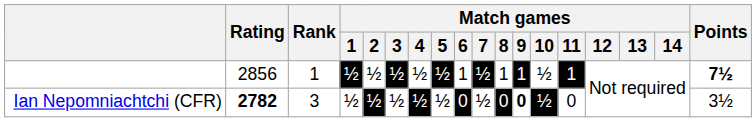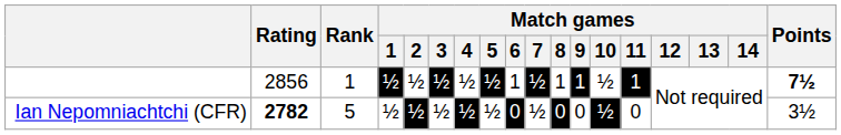 <table class="wikitable" style="text-align:center; background-color:white; color:black">
 <tr>
 <th rowspan=2></th>
 <th rowspan=2>Rating</th>
 <th rowspan=2>Rank</th>
 <th colspan=14>Match games</th>
 <th rowspan=2>Points</th>
 </tr>
 <tr>
 <th>1</th>
 <th>2</th>
 <th>3</th>
 <th>4</th>
 <th>5</th>
 <th>6</th>
 <th>7</th>
 <th>8</th>
 <th>9</th>
 <th>10</th>
 <th>11</th>
 <th>12</th>
 <th>13</th>
 <th>14</th>
 </tr>
 <tr>
 <td align=left></td>
 <td>2856</td>
 <td>1</td>
 <td style="background:black; color:white">½</td>
 <td>½</td>
 <td style="background:black; color:white">½</td>
 <td>½</td>
 <td style="background:black; color:white">½</td>
 <td>1</td>
 <td style="background:black; color:white">½</td>
 <td>1</td>
 <td style="background:black; color:white">1</td>
 <td>½</td>
 <td style="background:black; color:white">1</td>
 <td colspan="3" rowspan="2" align="center">Not required</td>
 <td><strong>7½</strong></td>
 </tr>
 <tr>
 <td align=left><span> </span><a href='#'>Ian Nepomniachtchi</a> <span>(CFR)</span></td>
 <td><strong>2782</strong></td>
-<td>3</td>
+<td>5</td>
 <td>½</td>
 <td style="background:black; color:white">½</td>
 <td>½</td>
 <td style="background:black; color:white">½</td>
 <td>½</td>
 <td style="background:black; color:white">0</td>
 <td>½</td>
 <td style="background:black; color:white">0</td>
-<td><strong>0</strong></td>
+<td>0</td>
 <td style="background:black; color:white">½</td>
 <td>0</td>
 <td>3½</td>
 </tr>
 </table>
